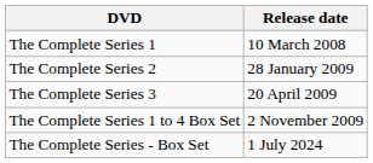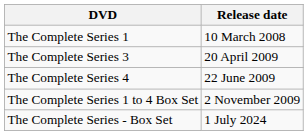 <table class="wikitable">
 <tr>
 <th>DVD</th>
 <th>Release date</th>
 </tr>
 <tr>
 <td>The Complete Series 1</td>
 <td>10 March 2008</td>
 </tr>
 <tr>
-<td>The Complete Series 2</td>
-<td>28 January 2009</td>
+<td>The Complete Series 3</td>
+<td>20 April 2009</td>
 </tr>
 <tr>
-<td>The Complete Series 3</td>
-<td>20 April 2009</td>
+<td>The Complete Series 4</td>
+<td>22 June 2009</td>
 </tr>
 <tr>
 <td>The Complete Series 1 to 4 Box Set</td>
 <td>2 November 2009</td>
 </tr>
 <tr>
 <td>The Complete Series - Box Set</td>
 <td>1 July 2024</td>
 </tr>
 </table>
